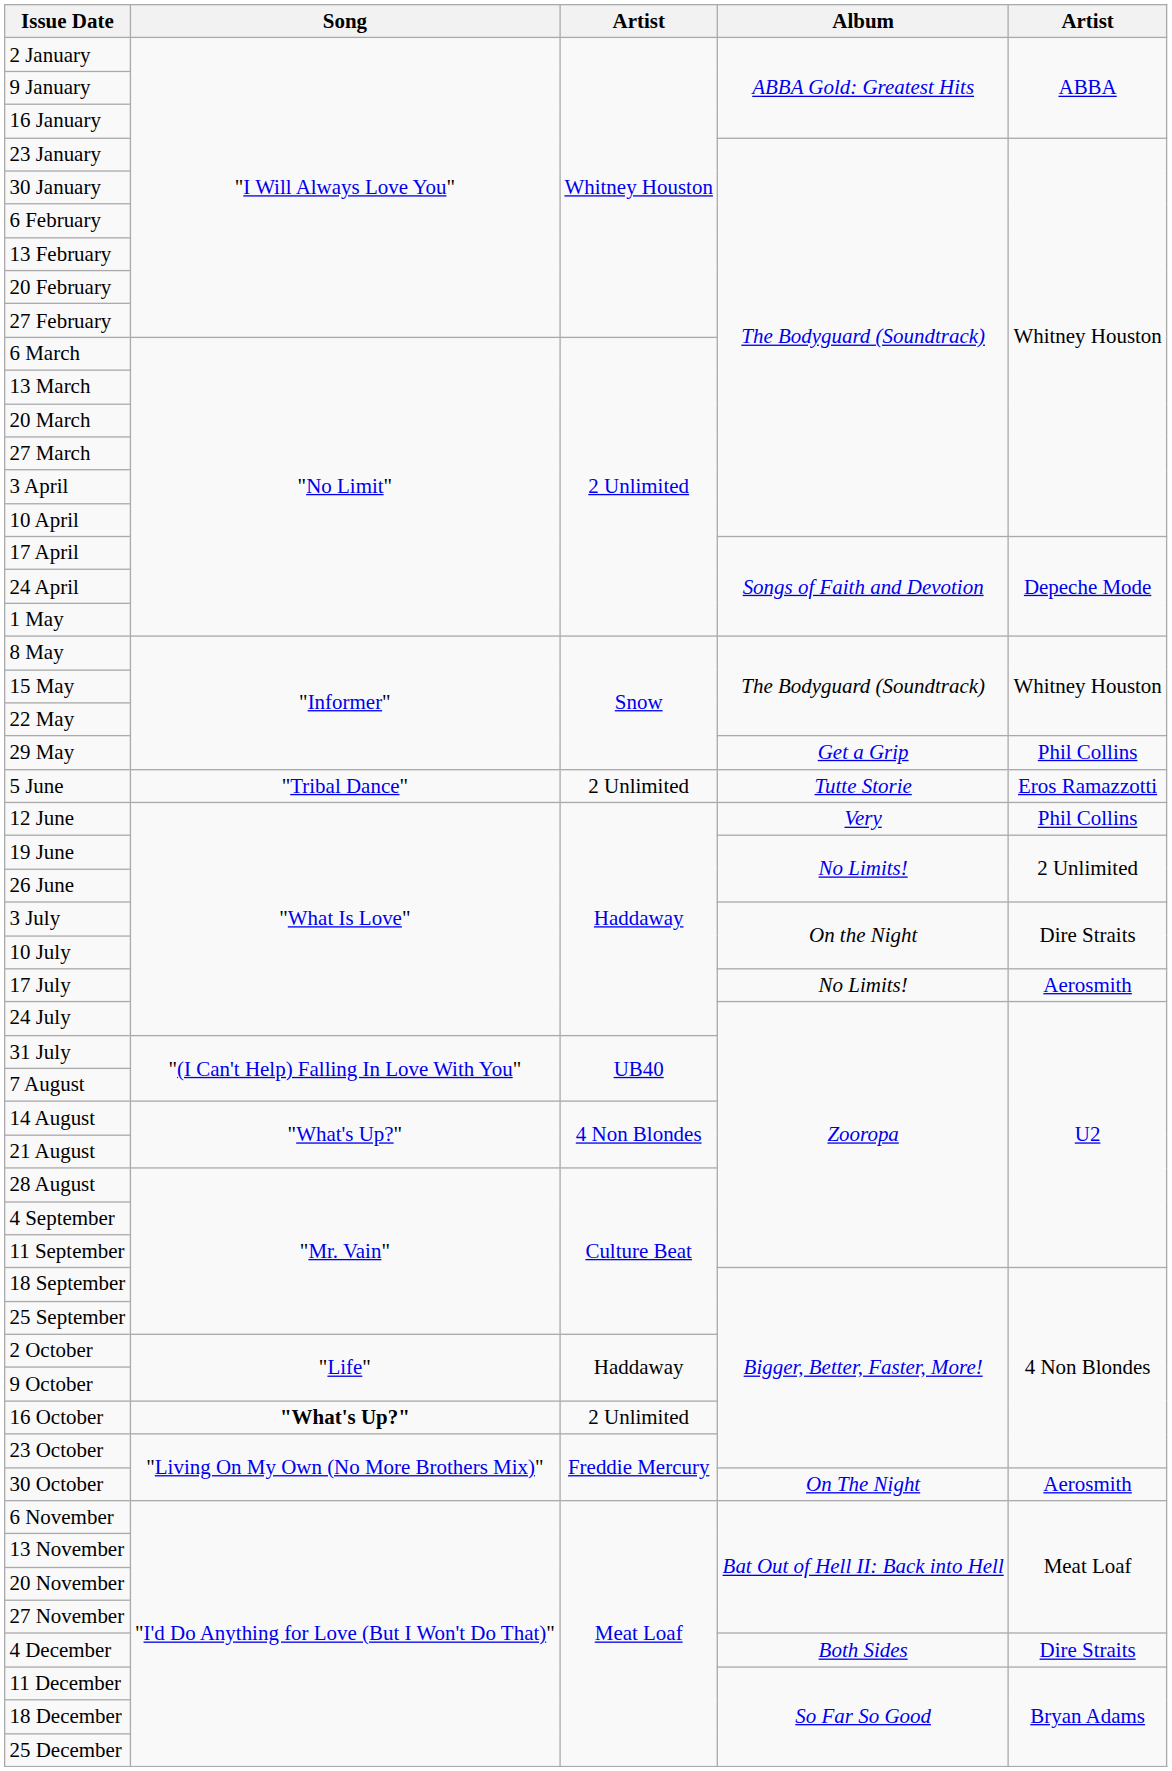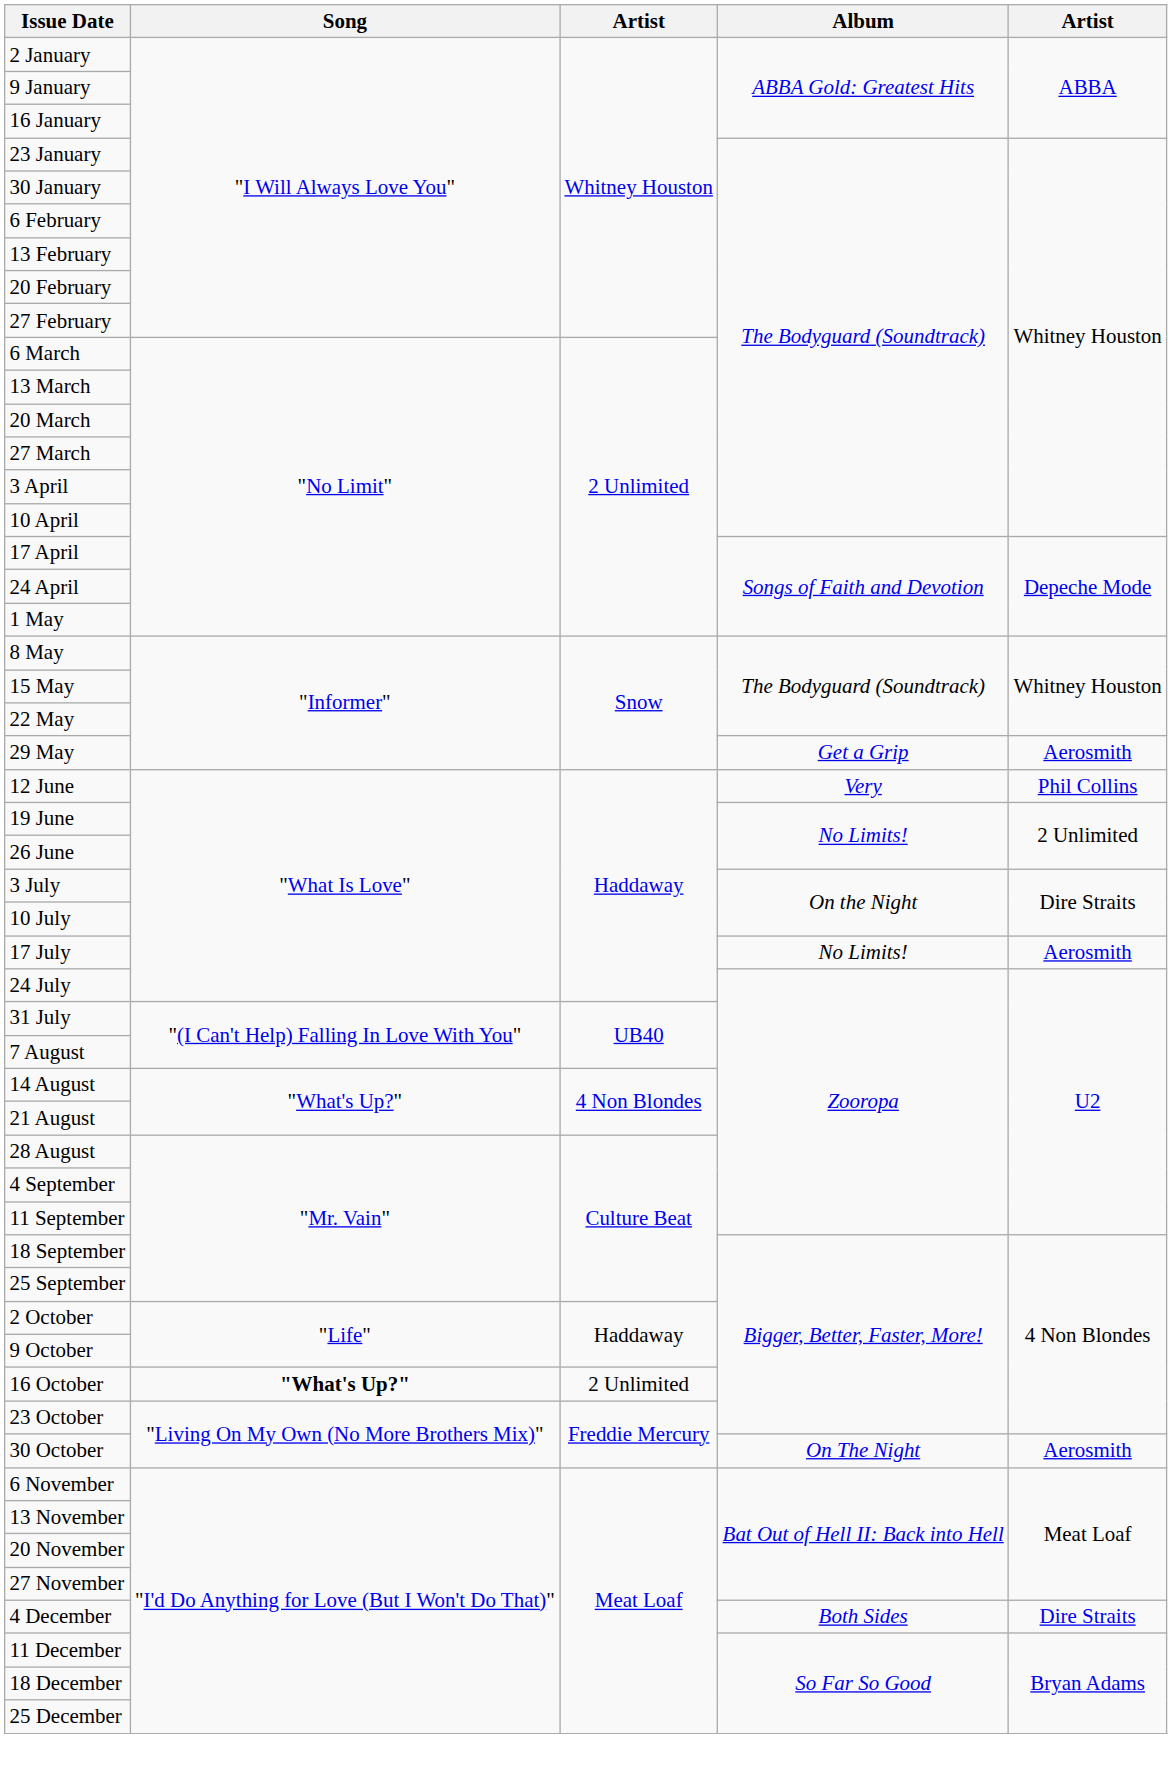 <table class="wikitable">
 <tr>
 <th>Issue Date</th>
 <th>Song</th>
 <th>Artist</th>
 <th>Album</th>
 <th>Artist</th>
 </tr>
 <tr>
 <td>2 January</td>
 <td rowspan="9" align="center">"<a href='#'>I Will Always Love You</a>"</td>
 <td rowspan="9" align="center"><a href='#'>Whitney Houston</a></td>
 <td rowspan="3" align="center"><em><a href='#'>ABBA Gold: Greatest Hits</a></em></td>
 <td rowspan="3" align="center"><a href='#'>ABBA</a></td>
 </tr>
 <tr>
 <td>9 January</td>
 </tr>
 <tr>
 <td>16 January</td>
 </tr>
 <tr>
 <td>23 January</td>
 <td rowspan="12" align="center"><em><a href='#'>The Bodyguard (Soundtrack)</a></em></td>
 <td rowspan="12" align="center">Whitney Houston</td>
 </tr>
 <tr>
 <td>30 January</td>
 </tr>
 <tr>
 <td>6 February</td>
 </tr>
 <tr>
 <td>13 February</td>
 </tr>
 <tr>
 <td>20 February</td>
 </tr>
 <tr>
 <td>27 February</td>
 </tr>
 <tr>
 <td>6 March</td>
 <td rowspan="9" align="center">"<a href='#'>No Limit</a>"</td>
 <td rowspan="9" align="center"><a href='#'>2 Unlimited</a></td>
 </tr>
 <tr>
 <td>13 March</td>
 </tr>
 <tr>
 <td>20 March</td>
 </tr>
 <tr>
 <td>27 March</td>
 </tr>
 <tr>
 <td>3 April</td>
 </tr>
 <tr>
 <td>10 April</td>
 </tr>
 <tr>
 <td>17 April</td>
 <td rowspan="3" align="center"><em><a href='#'>Songs of Faith and Devotion</a></em></td>
 <td rowspan="3" align="center"><a href='#'>Depeche Mode</a></td>
 </tr>
 <tr>
 <td>24 April</td>
 </tr>
 <tr>
 <td>1 May</td>
 </tr>
 <tr>
 <td>8 May</td>
 <td rowspan="4" align="center">"<a href='#'>Informer</a>"</td>
 <td rowspan="4" align="center"><a href='#'>Snow</a></td>
 <td rowspan="3" align="center"><em>The Bodyguard (Soundtrack)</em></td>
 <td rowspan="3" align="center">Whitney Houston</td>
 </tr>
 <tr>
 <td>15 May</td>
 </tr>
 <tr>
 <td>22 May</td>
 </tr>
 <tr>
 <td>29 May</td>
 <td align="center"><em><a href='#'>Get a Grip</a></em></td>
-<td align="center"><a href='#'>Phil Collins</a></td>
-</tr>
-<tr>
-<td>5 June</td>
-<td align="center">"<a href='#'>Tribal Dance</a>"</td>
-<td align="center">2 Unlimited</td>
-<td align="center"><em><a href='#'>Tutte Storie</a></em></td>
-<td align="center"><a href='#'>Eros Ramazzotti</a></td>
+<td align="center"><a href='#'>Aerosmith</a></td>
 </tr>
 <tr>
 <td>12 June</td>
 <td rowspan="7" align="center">"<a href='#'>What Is Love</a>"</td>
 <td rowspan="7" align="center"><a href='#'>Haddaway</a></td>
 <td align="center"><em><a href='#'>Very</a></em></td>
 <td align="center"><a href='#'>Phil Collins</a></td>
 </tr>
 <tr>
 <td>19 June</td>
 <td rowspan="2" align="center"><em><a href='#'>No Limits!</a></em></td>
 <td rowspan="2" align="center">2 Unlimited</td>
 </tr>
 <tr>
 <td>26 June</td>
 </tr>
 <tr>
 <td>3 July</td>
 <td rowspan="2" align="center"><em>On the Night</em></td>
 <td rowspan="2" align="center">Dire Straits</td>
 </tr>
 <tr>
 <td>10 July</td>
 </tr>
 <tr>
 <td>17 July</td>
 <td align="center"><em>No Limits!</em></td>
 <td align="center"><a href='#'>Aerosmith</a></td>
 </tr>
 <tr>
 <td>24 July</td>
 <td rowspan="8" align="center"><em><a href='#'>Zooropa</a></em></td>
 <td rowspan="8" align="center"><a href='#'>U2</a></td>
 </tr>
 <tr>
 <td>31 July</td>
 <td rowspan="2" align="center">"<a href='#'>(I Can't Help) Falling In Love With You</a>"</td>
 <td rowspan="2" align="center"><a href='#'>UB40</a></td>
 </tr>
 <tr>
 <td>7 August</td>
 </tr>
 <tr>
 <td>14 August</td>
 <td rowspan="2" align="center">"<a href='#'>What's Up?</a>"</td>
 <td rowspan="2" align="center"><a href='#'>4 Non Blondes</a></td>
 </tr>
 <tr>
 <td>21 August</td>
 </tr>
 <tr>
 <td>28 August</td>
 <td rowspan="5" align="center">"<a href='#'>Mr. Vain</a>"</td>
 <td rowspan="5" align="center"><a href='#'>Culture Beat</a></td>
 </tr>
 <tr>
 <td>4 September</td>
 </tr>
 <tr>
 <td>11 September</td>
 </tr>
 <tr>
 <td>18 September</td>
 <td rowspan="6" align="center"><em><a href='#'>Bigger, Better, Faster, More!</a></em></td>
 <td rowspan="6" align="center">4 Non Blondes</td>
 </tr>
 <tr>
 <td>25 September</td>
 </tr>
 <tr>
 <td>2 October</td>
 <td rowspan="2" align="center">"<a href='#'>Life</a>"</td>
 <td rowspan="2" align="center">Haddaway</td>
 </tr>
 <tr>
 <td>9 October</td>
 </tr>
 <tr>
 <td>16 October</td>
 <td align="center"><strong>"What's Up?"</strong></td>
 <td align="center">2 Unlimited</td>
 </tr>
 <tr>
 <td>23 October</td>
 <td rowspan="2" align="center">"<a href='#'>Living On My Own (No More Brothers Mix)</a>"</td>
 <td rowspan="2" align="center"><a href='#'>Freddie Mercury</a></td>
 </tr>
 <tr>
 <td>30 October</td>
 <td align="center"><em><a href='#'>On The Night</a></em></td>
 <td align="center"><a href='#'>Aerosmith</a></td>
 </tr>
 <tr>
 <td>6 November</td>
 <td rowspan="8" align="center">"<a href='#'>I'd Do Anything for Love (But I Won't Do That)</a>"</td>
 <td rowspan="8" align="center"><a href='#'>Meat Loaf</a></td>
 <td rowspan="4" align="center"><em><a href='#'>Bat Out of Hell II: Back into Hell</a></em></td>
 <td rowspan="4" align="center">Meat Loaf</td>
 </tr>
 <tr>
 <td>13 November</td>
 </tr>
 <tr>
 <td>20 November</td>
 </tr>
 <tr>
 <td>27 November</td>
 </tr>
 <tr>
 <td>4 December</td>
 <td align="center"><em><a href='#'>Both Sides</a></em></td>
 <td align="center"><a href='#'>Dire Straits</a></td>
 </tr>
 <tr>
 <td>11 December</td>
 <td rowspan="3" align="center"><em><a href='#'>So Far So Good</a></em></td>
 <td rowspan="3" align="center"><a href='#'>Bryan Adams</a></td>
 </tr>
 <tr>
 <td>18 December</td>
 </tr>
 <tr>
 <td>25 December</td>
 </tr>
 <tr>
 </tr>
 </table>
